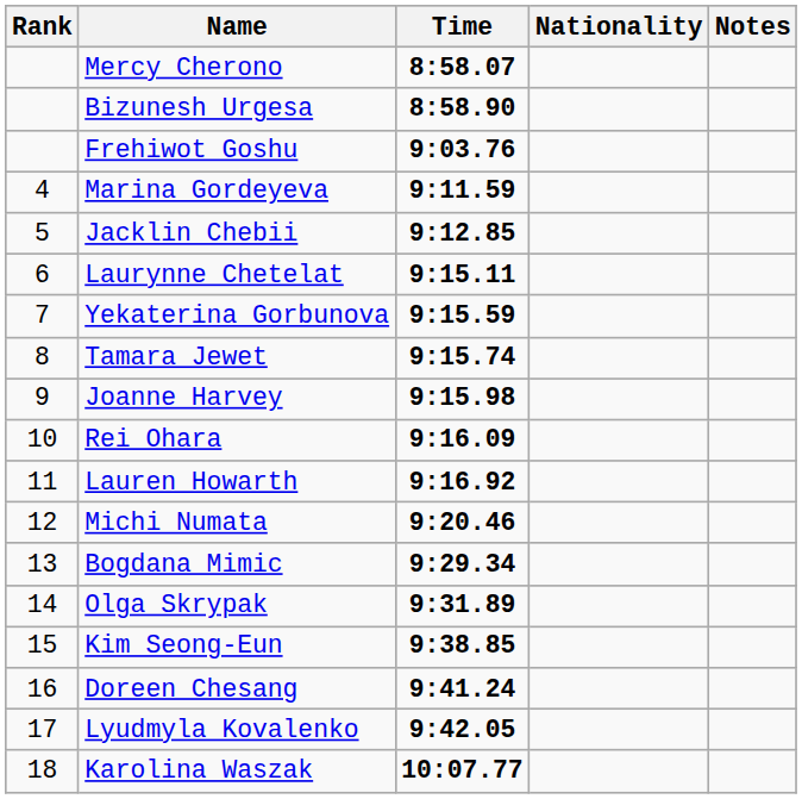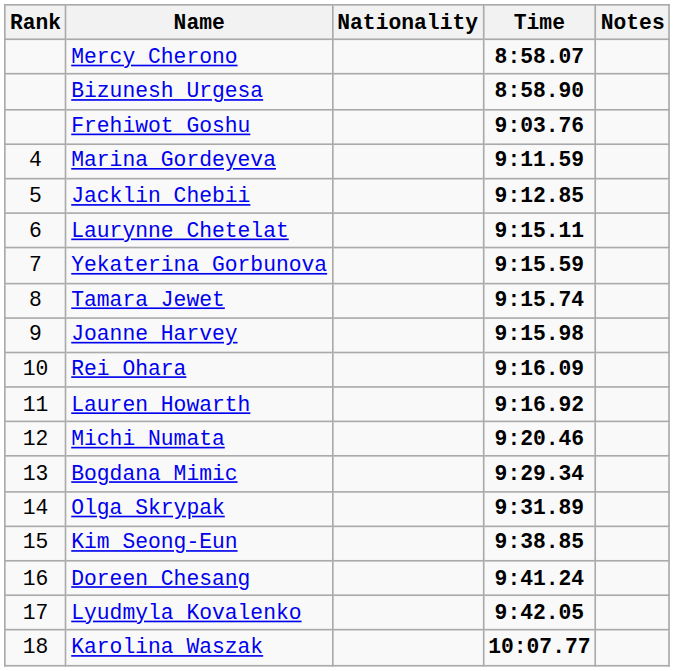 <table class="wikitable sortable" style="text-align:center">
 <tr>
 <th>Rank</th>
 <th>Name</th>
+<th>Nationality</th>
 <th>Time</th>
-<th>Nationality</th>
 <th>Notes</th>
 </tr>
 <tr>
 <td></td>
 <td align=left><a href='#'>Mercy Cherono</a></td>
+<td align=left></td>
 <td><strong>8:58.07</strong></td>
-<td align=left></td>
 <td></td>
 </tr>
 <tr>
 <td></td>
 <td align=left><a href='#'>Bizunesh Urgesa</a></td>
+<td align=left></td>
 <td><strong>8:58.90</strong></td>
-<td align=left></td>
 <td></td>
 </tr>
 <tr>
 <td></td>
 <td align=left><a href='#'>Frehiwot Goshu</a></td>
+<td align=left></td>
 <td><strong>9:03.76</strong></td>
-<td align=left></td>
 <td></td>
 </tr>
 <tr>
 <td>4</td>
 <td align=left><a href='#'>Marina Gordeyeva</a></td>
+<td align=left></td>
 <td><strong>9:11.59</strong></td>
-<td align=left></td>
 <td></td>
 </tr>
 <tr>
 <td>5</td>
 <td align=left><a href='#'>Jacklin Chebii</a></td>
+<td align=left></td>
 <td><strong>9:12.85</strong></td>
-<td align=left></td>
 <td></td>
 </tr>
 <tr>
 <td>6</td>
 <td align=left><a href='#'>Laurynne Chetelat</a></td>
+<td align=left></td>
 <td><strong>9:15.11</strong></td>
-<td align=left></td>
 <td></td>
 </tr>
 <tr>
 <td>7</td>
 <td align=left><a href='#'>Yekaterina Gorbunova</a></td>
+<td align=left></td>
 <td><strong>9:15.59</strong></td>
-<td align=left></td>
 <td></td>
 </tr>
 <tr>
 <td>8</td>
 <td align=left><a href='#'>Tamara Jewet</a></td>
+<td align=left></td>
 <td><strong>9:15.74</strong></td>
-<td align=left></td>
 <td></td>
 </tr>
 <tr>
 <td>9</td>
 <td align=left><a href='#'>Joanne Harvey</a></td>
+<td align=left></td>
 <td><strong>9:15.98</strong></td>
-<td align=left></td>
 <td></td>
 </tr>
 <tr>
 <td>10</td>
 <td align=left><a href='#'>Rei Ohara</a></td>
+<td align=left></td>
 <td><strong>9:16.09</strong></td>
-<td align=left></td>
 <td></td>
 </tr>
 <tr>
 <td>11</td>
 <td align=left><a href='#'>Lauren Howarth</a></td>
+<td align=left></td>
 <td><strong>9:16.92</strong></td>
-<td align=left></td>
 <td></td>
 </tr>
 <tr>
 <td>12</td>
 <td align=left><a href='#'>Michi Numata</a></td>
+<td align=left></td>
 <td><strong>9:20.46</strong></td>
-<td align=left></td>
 <td></td>
 </tr>
 <tr>
 <td>13</td>
 <td align=left><a href='#'>Bogdana Mimic</a></td>
+<td align=left></td>
 <td><strong>9:29.34</strong></td>
-<td align=left></td>
 <td></td>
 </tr>
 <tr>
 <td>14</td>
 <td align=left><a href='#'>Olga Skrypak</a></td>
+<td align=left></td>
 <td><strong>9:31.89</strong></td>
-<td align=left></td>
 <td></td>
 </tr>
 <tr>
 <td>15</td>
 <td align=left><a href='#'>Kim Seong-Eun</a></td>
+<td align=left></td>
 <td><strong>9:38.85</strong></td>
-<td align=left></td>
 <td></td>
 </tr>
 <tr>
 <td>16</td>
 <td align=left><a href='#'>Doreen Chesang</a></td>
+<td align=left></td>
 <td><strong>9:41.24</strong></td>
-<td align=left></td>
 <td></td>
 </tr>
 <tr>
 <td>17</td>
 <td align=left><a href='#'>Lyudmyla Kovalenko</a></td>
+<td align=left></td>
 <td><strong>9:42.05</strong></td>
-<td align=left></td>
 <td></td>
 </tr>
 <tr>
 <td>18</td>
 <td align=left><a href='#'>Karolina Waszak</a></td>
+<td align=left></td>
 <td><strong>10:07.77</strong></td>
-<td align=left></td>
 <td></td>
 </tr>
 </table>
